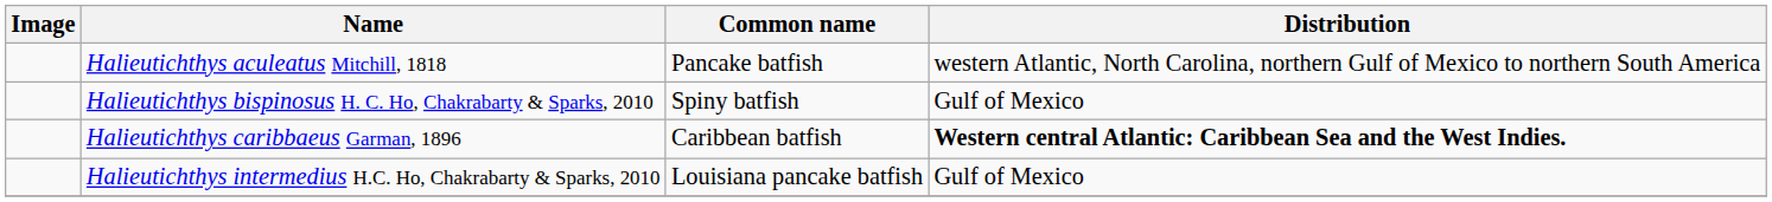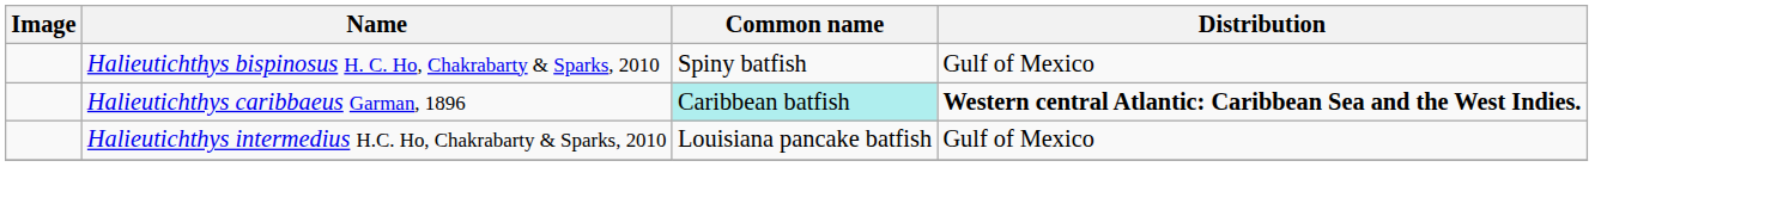 <table class="wikitable sortable">
 <tr>
 <th>Image</th>
 <th>Name</th>
 <th>Common name</th>
 <th>Distribution</th>
-</tr>
-<tr>
-<td></td>
-<td><em><a href='#'>Halieutichthys aculeatus</a></em> <small><a href='#'>Mitchill</a>, 1818</small></td>
-<td>Pancake batfish</td>
-<td>western Atlantic, North Carolina, northern Gulf of Mexico to northern South America</td>
 </tr>
 <tr>
 <td></td>
 <td><em><a href='#'>Halieutichthys bispinosus</a></em> <small><a href='#'>H. C. Ho</a>, <a href='#'>Chakrabarty</a> & <a href='#'>Sparks</a>, 2010</small></td>
 <td>Spiny batfish</td>
 <td>Gulf of Mexico</td>
 </tr>
 <tr>
 <td></td>
 <td><em><a href='#'>Halieutichthys caribbaeus</a></em> <small><a href='#'>Garman</a>, 1896</small></td>
-<td>Caribbean batfish</td>
+<td style="background: paleturquoise;">Caribbean batfish</td>
 <td><strong>Western central Atlantic: Caribbean Sea and the West Indies.</strong></td>
 </tr>
 <tr>
 <td></td>
 <td><em><a href='#'>Halieutichthys intermedius</a></em> <small>H.C. Ho, Chakrabarty & Sparks, 2010</small></td>
 <td>Louisiana pancake batfish</td>
 <td>Gulf of Mexico</td>
 </tr>
 <tr>
 </tr>
 </table>
